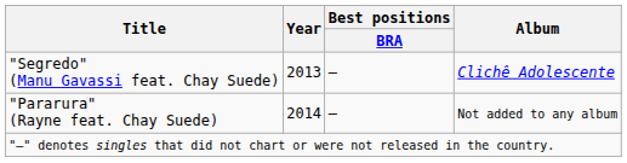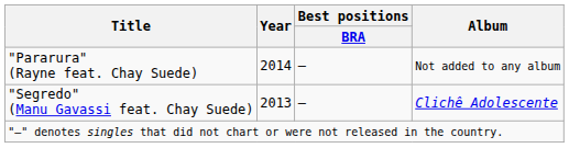 <table class="wikitable">
 <tr>
 <th rowspan="2">Title</th>
 <th rowspan="2">Year</th>
 <th>Best positions</th>
 <th rowspan="2">Album</th>
 </tr>
 <tr>
 <th><strong><a href='#'>BRA</a></strong></th>
 </tr>
 <tr>
+<td>"Pararura"<br>(Rayne feat. Chay Suede)</td>
+<td>2014</td>
+<td>—</td>
+<td><small>Not added to any album</small></td>
+</tr>
+<tr>
 <td>"Segredo"<br>(<a href='#'>Manu Gavassi</a> feat. Chay Suede)</td>
 <td>2013</td>
 <td>—</td>
 <td><em><a href='#'>Clichê Adolescente</a></em></td>
 </tr>
 <tr>
-<td>"Pararura"<br>(Rayne feat. Chay Suede)</td>
-<td>2014</td>
-<td>—</td>
-<td><small>Not added to any album</small></td>
-</tr>
-<tr>
 <td colspan="4"><small>"—" denotes <em>singles</em> that did not chart or were not released in the country.</small></td>
 </tr>
 </table>
